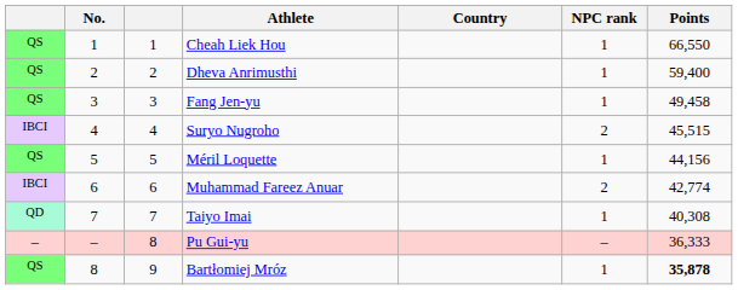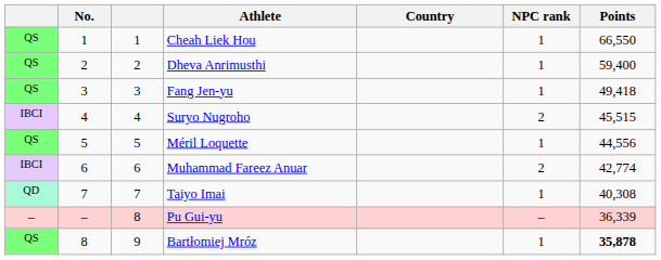 <table class="wikitable" style="font-size:90%; text-align:center">
 <tr>
 <th width="50"></th>
 <th width="50">No.</th>
 <th width="50"></th>
 <th width="200">Athlete</th>
 <th width="150">Country</th>
 <th width="75">NPC rank</th>
 <th width="75">Points</th>
 </tr>
 <tr>
 <td bgcolor="#79FF79"><sup>QS</sup></td>
 <td>1</td>
 <td>1</td>
 <td align="left"><a href='#'>Cheah Liek Hou</a></td>
 <td align="left"></td>
 <td>1</td>
 <td>66,550</td>
 </tr>
 <tr>
 <td bgcolor="#79FF79"><sup>QS</sup></td>
 <td>2</td>
 <td>2</td>
 <td align="left"><a href='#'>Dheva Anrimusthi</a></td>
 <td align="left"></td>
 <td>1</td>
 <td>59,400</td>
 </tr>
 <tr>
 <td bgcolor="#79FF79"><sup>QS</sup></td>
 <td>3</td>
 <td>3</td>
 <td align="left"><a href='#'>Fang Jen-yu</a></td>
 <td align="left"></td>
 <td>1</td>
-<td>49,458</td>
+<td>49,418</td>
 </tr>
 <tr>
 <td bgcolor="#E6CAFF"><sup>IBCI</sup></td>
 <td>4</td>
 <td>4</td>
 <td align="left"><a href='#'>Suryo Nugroho</a></td>
 <td align="left"></td>
 <td>2</td>
 <td>45,515</td>
 </tr>
 <tr>
 <td bgcolor="#79FF79"><sup>QS</sup></td>
 <td>5</td>
 <td>5</td>
 <td align="left"><a href='#'>Méril Loquette</a></td>
 <td align="left"></td>
 <td>1</td>
-<td>44,156</td>
+<td>44,556</td>
 </tr>
 <tr>
 <td bgcolor="#E6CAFF"><sup>IBCI</sup></td>
 <td>6</td>
 <td>6</td>
 <td align="left"><a href='#'>Muhammad Fareez Anuar</a></td>
 <td align="left"></td>
 <td>2</td>
 <td>42,774</td>
 </tr>
 <tr>
 <td bgcolor="#A7FCD7"><sup>QD</sup></td>
 <td>7</td>
 <td>7</td>
 <td align="left"><a href='#'>Taiyo Imai</a></td>
 <td align="left"></td>
 <td>1</td>
 <td>40,308</td>
 </tr>
 <tr bgcolor="#FFD2D2">
 <td>–</td>
 <td>–</td>
 <td>8</td>
 <td align="left"><a href='#'>Pu Gui-yu</a></td>
 <td align="left"></td>
 <td>–</td>
-<td>36,333</td>
+<td>36,339</td>
 </tr>
 <tr>
 <td bgcolor="#79FF79"><sup>QS</sup></td>
 <td>8</td>
 <td>9</td>
 <td align="left"><a href='#'>Bartłomiej Mróz</a></td>
 <td align="left"></td>
 <td>1</td>
 <td><strong>35,878</strong></td>
 </tr>
 </table>
